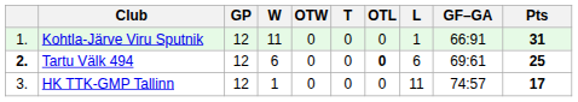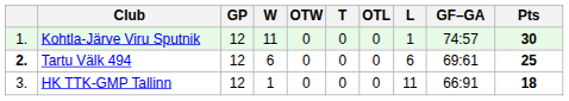 <table class="wikitable">
 <tr>
 <th width="30"></th>
 <th width="200">Club</th>
 <th width="30">GP</th>
 <th width="30">W</th>
 <th width="30">OTW</th>
 <th width="30">T</th>
 <th width="30">OTL</th>
 <th width="30">L</th>
 <th width="70">GF–GA</th>
 <th width="70">Pts</th>
 </tr>
 <tr bgcolor="#e6fae6" align="center">
 <td>1.</td>
 <td align="left"><a href='#'>Kohtla-Järve Viru Sputnik</a></td>
 <td>12</td>
 <td>11</td>
 <td>0</td>
 <td>0</td>
 <td>0</td>
 <td>1</td>
-<td>66:91</td>
-<td><strong>31</strong></td>
+<td>74:57</td>
+<td><strong>30</strong></td>
 </tr>
 <tr bgcolor="#FFFFFF" align="center">
 <td><strong>2.</strong></td>
 <td align="left"><a href='#'>Tartu Välk 494</a></td>
 <td>12</td>
 <td>6</td>
 <td>0</td>
 <td>0</td>
-<td><strong>0</strong></td>
+<td>0</td>
 <td>6</td>
 <td>69:61</td>
 <td><strong>25</strong></td>
 </tr>
 <tr bgcolor="#FFFFFF" align="center">
 <td>3.</td>
 <td align="left"><a href='#'>HK TTK-GMP Tallinn</a></td>
 <td>12</td>
 <td>1</td>
 <td>0</td>
 <td>0</td>
 <td>0</td>
 <td>11</td>
-<td>74:57</td>
-<td><strong>17</strong></td>
+<td>66:91</td>
+<td><strong>18</strong></td>
 </tr>
 </table>
